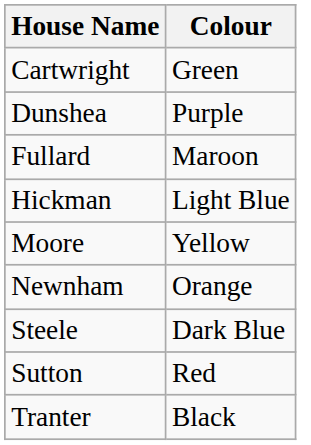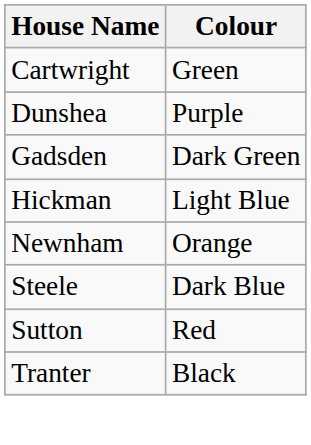 <table class="wikitable">
 <tr>
 <th>House Name</th>
 <th>Colour</th>
 </tr>
 <tr>
 <td>Cartwright</td>
 <td>Green</td>
 </tr>
 <tr>
 <td>Dunshea</td>
 <td>Purple</td>
 </tr>
 <tr>
-<td>Fullard</td>
-<td>Maroon</td>
+<td>Gadsden</td>
+<td>Dark Green</td>
 </tr>
 <tr>
 <td>Hickman</td>
 <td>Light Blue</td>
-</tr>
-<tr>
-<td>Moore</td>
-<td>Yellow</td>
 </tr>
 <tr>
 <td>Newnham</td>
 <td>Orange</td>
 </tr>
 <tr>
 <td>Steele</td>
 <td>Dark Blue</td>
 </tr>
 <tr>
 <td>Sutton</td>
 <td>Red</td>
 </tr>
 <tr>
 <td>Tranter</td>
 <td>Black</td>
 </tr>
 </table>
